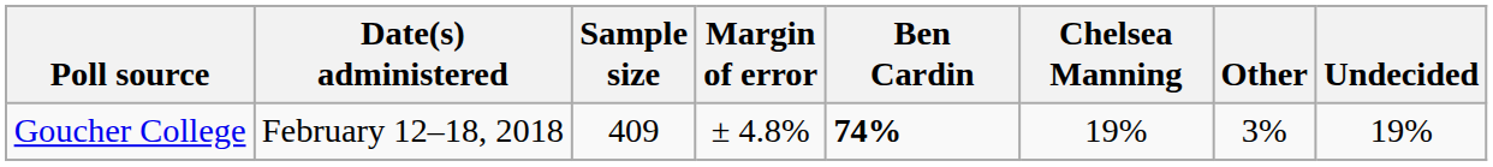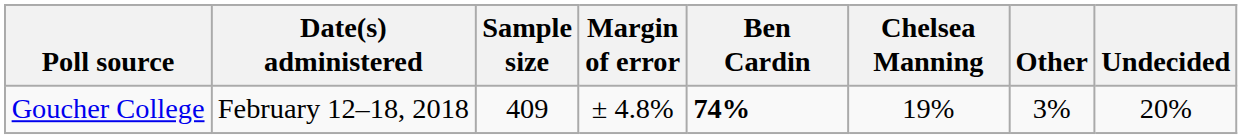 <table class="wikitable" style="font-size:90%">
 <tr valign=bottom>
 <th>Poll source</th>
 <th>Date(s)<br>administered</th>
 <th>Sample<br>size</th>
 <th>Margin<br>of error</th>
 <th style="width:75px;">Ben<br>Cardin</th>
 <th style="width:75px;">Chelsea<br>Manning</th>
 <th>Other</th>
 <th>Undecided</th>
 </tr>
 <tr>
 <td><a href='#'>Goucher College</a></td>
 <td align=center>February 12–18, 2018</td>
 <td align=center>409</td>
 <td align=center>± 4.8%</td>
 <td><strong>74%</strong></td>
 <td align=center>19%</td>
 <td align=center>3%</td>
-<td align=center>19%</td>
+<td align=center>20%</td>
 </tr>
 </table>
